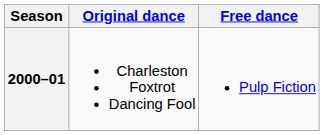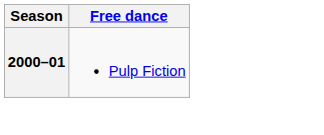 <table class=wikitable style=text-align:center>
 <tr>
 <th>Season</th>
-<th><a href='#'>Original dance</a></th>
 <th><a href='#'>Free dance</a></th>
 </tr>
 <tr>
 <th>2000–01 <br> </th>
-<td><br><ul><li>Charleston</li><li>Foxtrot</li><li> Dancing Fool</li></ul></td>
 <td><br><ul><li><a href='#'>Pulp Fiction</a></li></ul></td>
 </tr>
 </table>
